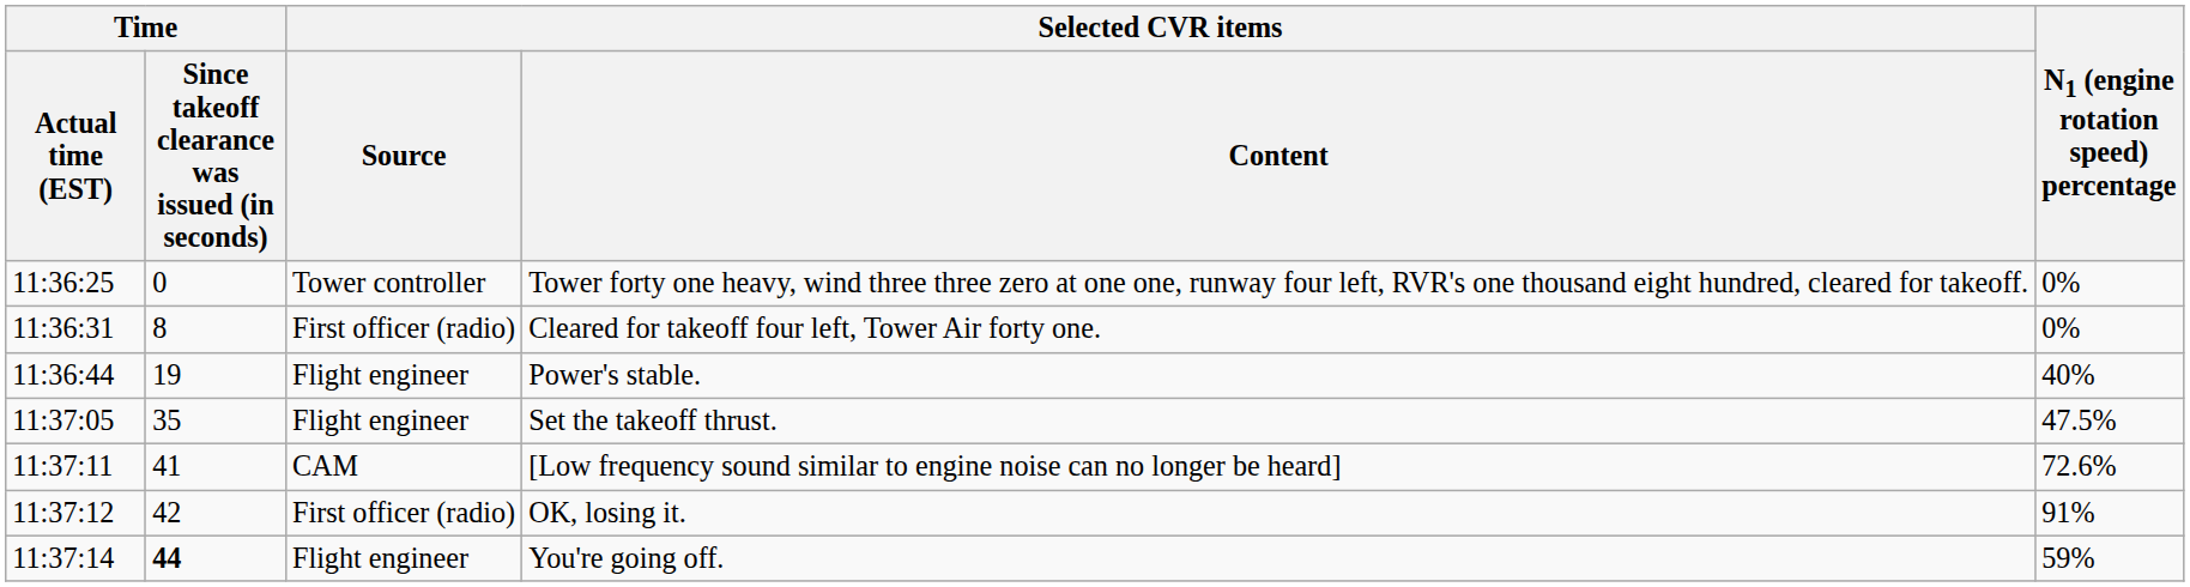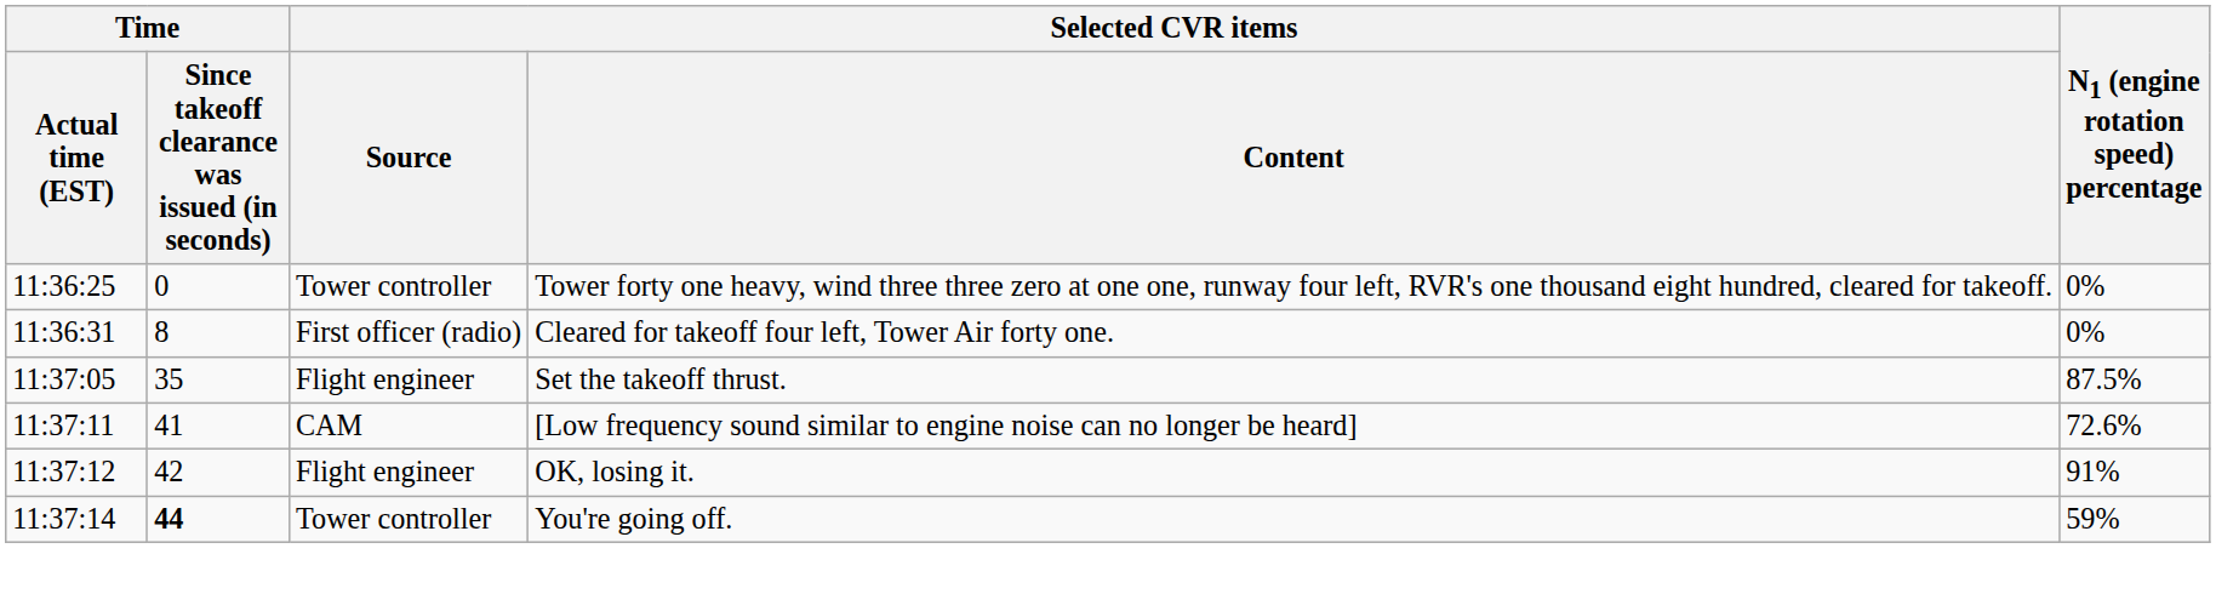 <table class="wikitable">
 <tr>
 <th colspan="2">Time</th>
 <th colspan="2">Selected CVR items</th>
 <th rowspan="2" style="width:70px;">N<sub>1</sub> (engine rotation speed) percentage</th>
 </tr>
 <tr>
 <th style="width:70px;">Actual time (EST)</th>
 <th style="width:70px;">Since takeoff clearance was issued (in seconds)</th>
 <th>Source</th>
 <th>Content</th>
 </tr>
 <tr>
 <td>11:36:25</td>
 <td>0</td>
 <td>Tower controller</td>
 <td>Tower forty one heavy, wind three three zero at one one, runway four left, RVR's one thousand eight hundred, cleared for takeoff.</td>
 <td>0%</td>
 </tr>
 <tr>
 <td>11:36:31</td>
 <td>8</td>
 <td>First officer (radio)</td>
 <td>Cleared for takeoff four left, Tower Air forty one.</td>
 <td>0%</td>
 </tr>
 <tr>
-<td>11:36:44</td>
-<td>19</td>
-<td>Flight engineer</td>
-<td>Power's stable.</td>
-<td>40%</td>
-</tr>
-<tr>
 <td>11:37:05</td>
 <td>35</td>
 <td>Flight engineer</td>
 <td>Set the takeoff thrust.</td>
-<td>47.5%</td>
+<td>87.5%</td>
 </tr>
 <tr>
 <td>11:37:11</td>
 <td>41</td>
 <td>CAM</td>
 <td>[Low frequency sound similar to engine noise can no longer be heard]</td>
 <td>72.6%</td>
 </tr>
 <tr>
 <td>11:37:12</td>
 <td>42</td>
-<td>First officer (radio)</td>
+<td>Flight engineer</td>
 <td>OK, losing it.</td>
 <td>91%</td>
 </tr>
 <tr>
 <td>11:37:14</td>
 <td><strong>44</strong></td>
-<td>Flight engineer</td>
+<td>Tower controller</td>
 <td>You're going off.</td>
 <td>59%</td>
 </tr>
 </table>
